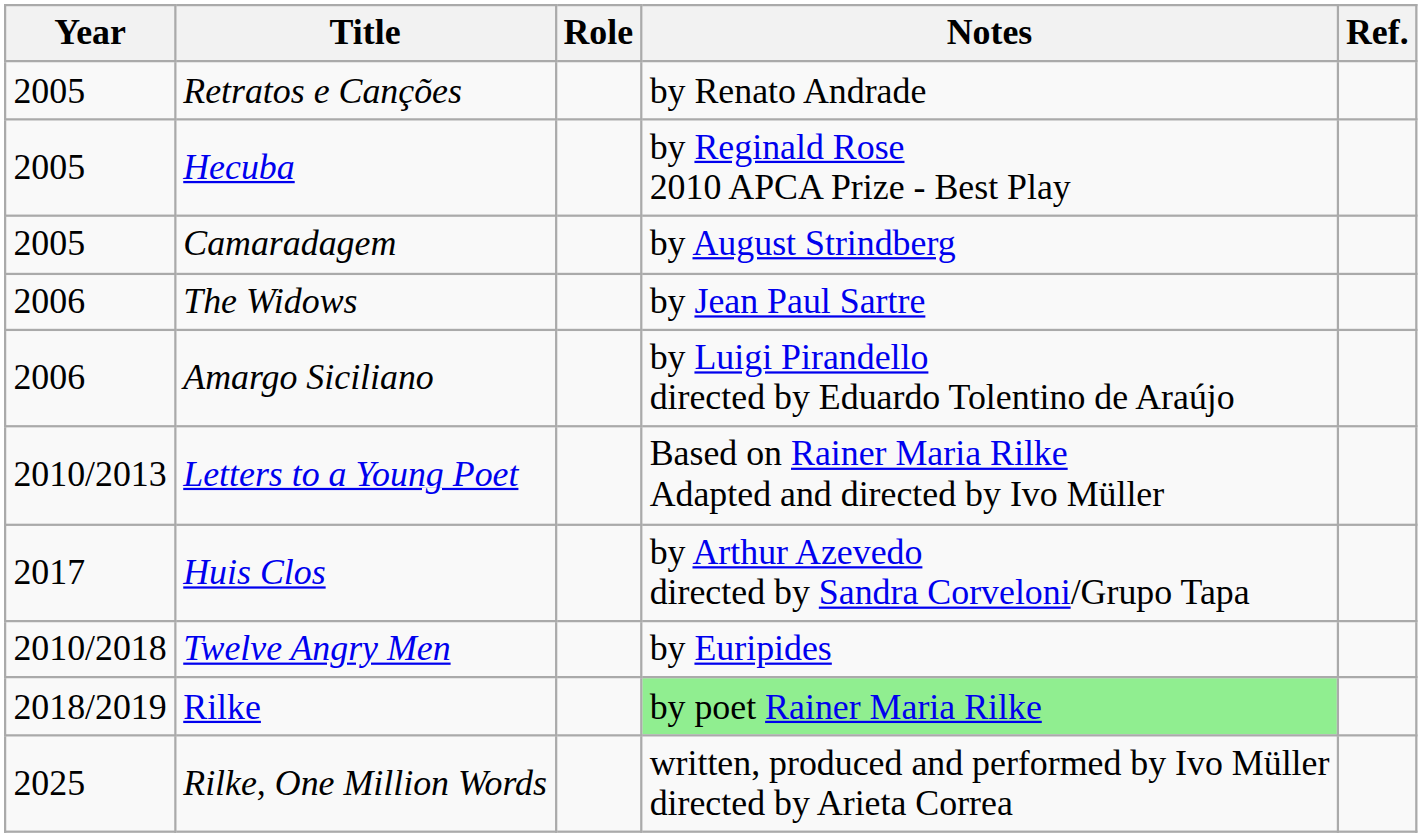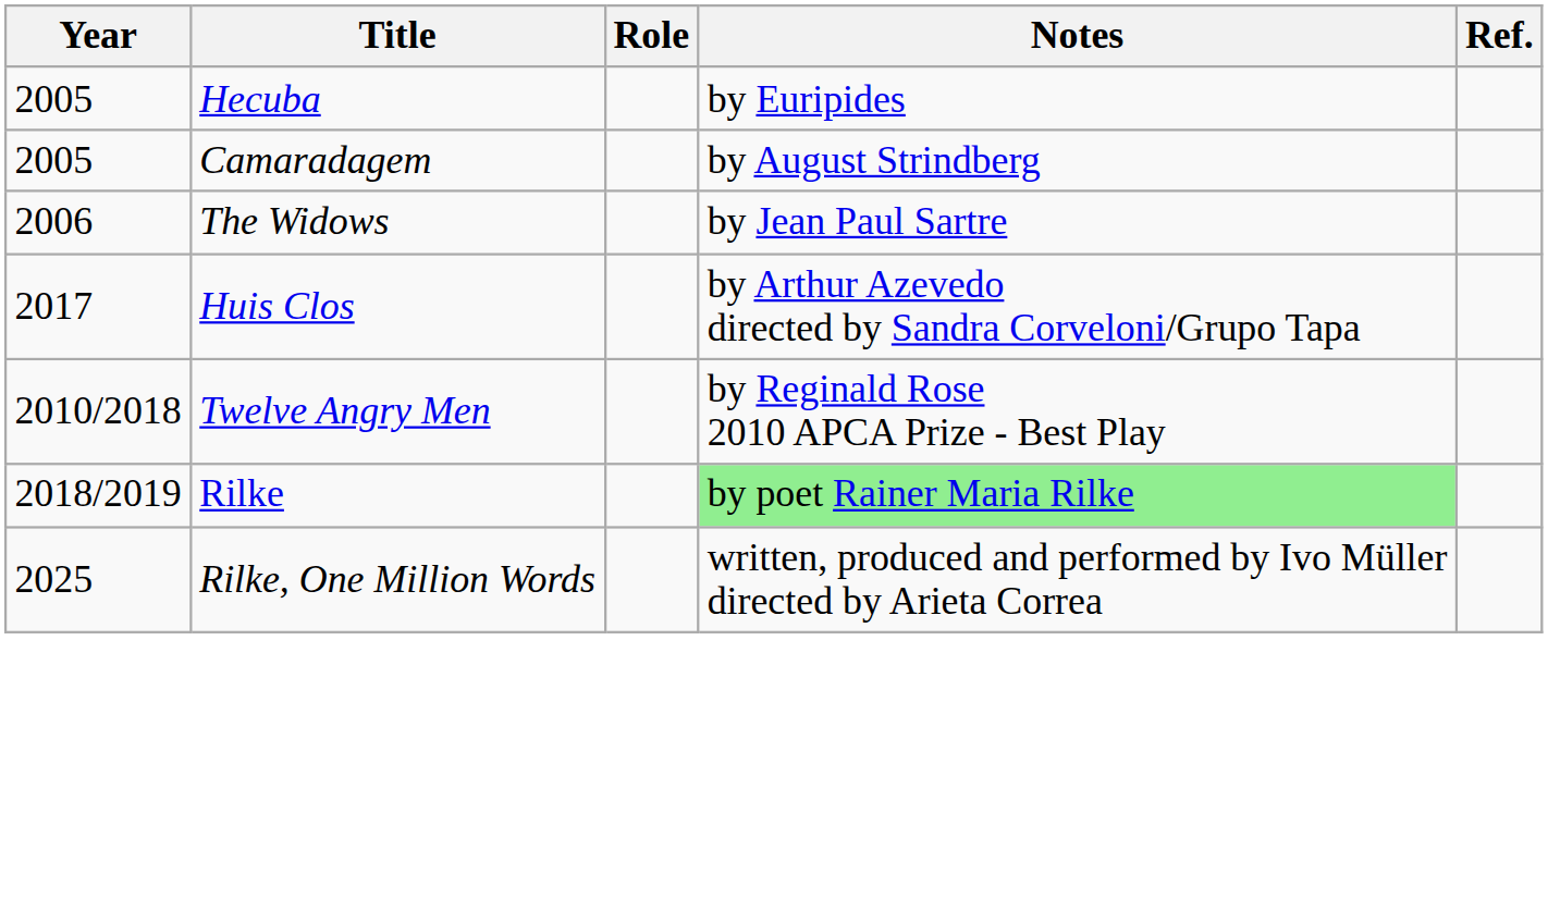 <table class="wikitable">
 <tr>
 <th>Year</th>
 <th>Title</th>
 <th>Role</th>
 <th>Notes</th>
 <th>Ref.</th>
 </tr>
 <tr>
 <td>2005</td>
-<td><em>Retratos e Canções</em></td>
-<td></td>
-<td>by Renato Andrade</td>
-<td></td>
-</tr>
-<tr>
-<td>2005</td>
 <td><em><a href='#'>Hecuba</a></em></td>
 <td></td>
-<td>by <a href='#'>Reginald Rose</a><br>2010 APCA Prize - Best Play</td>
+<td>by <a href='#'>Euripides</a></td>
 <td></td>
 </tr>
 <tr>
 <td>2005</td>
 <td><em>Camaradagem</em></td>
 <td></td>
 <td>by <a href='#'>August Strindberg</a></td>
 <td></td>
 </tr>
 <tr>
 <td>2006</td>
 <td><em>The Widows</em></td>
 <td></td>
 <td>by <a href='#'>Jean Paul Sartre</a></td>
 <td></td>
 </tr>
 <tr>
-<td>2006</td>
-<td><em>Amargo Siciliano</em></td>
-<td></td>
-<td>by <a href='#'>Luigi Pirandello</a><br>directed by Eduardo Tolentino de Araújo</td>
-<td></td>
-</tr>
-<tr>
-<td>2010/2013</td>
-<td><em><a href='#'>Letters to a Young Poet</a></em></td>
-<td></td>
-<td>Based on <a href='#'>Rainer Maria Rilke</a><br>Adapted and directed by Ivo Müller</td>
-<td></td>
-</tr>
-<tr>
 <td>2017</td>
 <td><em><a href='#'>Huis Clos</a></em></td>
 <td></td>
 <td>by <a href='#'>Arthur Azevedo</a><br>directed by <a href='#'>Sandra Corveloni</a>/Grupo Tapa</td>
 <td></td>
 </tr>
 <tr>
 <td>2010/2018</td>
 <td><em><a href='#'>Twelve Angry Men</a></em></td>
 <td></td>
-<td>by <a href='#'>Euripides</a></td>
+<td>by <a href='#'>Reginald Rose</a><br>2010 APCA Prize - Best Play</td>
 <td></td>
 </tr>
 <tr>
 <td>2018/2019</td>
 <td><a href='#'>Rilke</a></td>
 <td></td>
 <td style="background: lightgreen;">by poet <a href='#'>Rainer Maria Rilke</a></td>
 </tr>
 <tr>
 <td>2025</td>
 <td><em>Rilke, One Million Words</em></td>
 <td></td>
 <td>written, produced and performed by Ivo Müller<br>directed by Arieta Correa</td>
 <td></td>
 </tr>
 </table>
